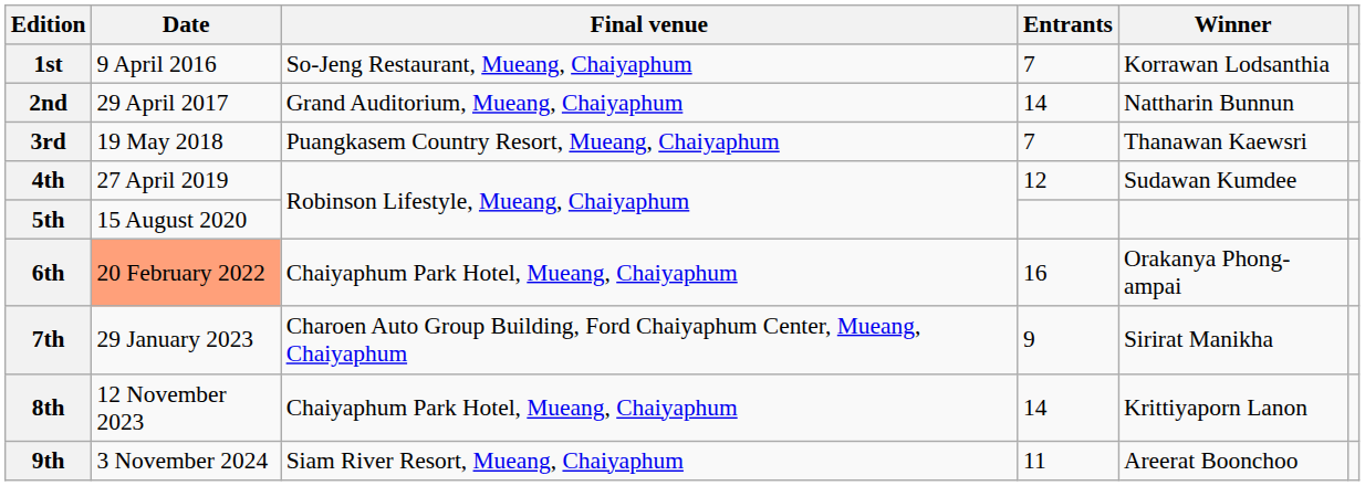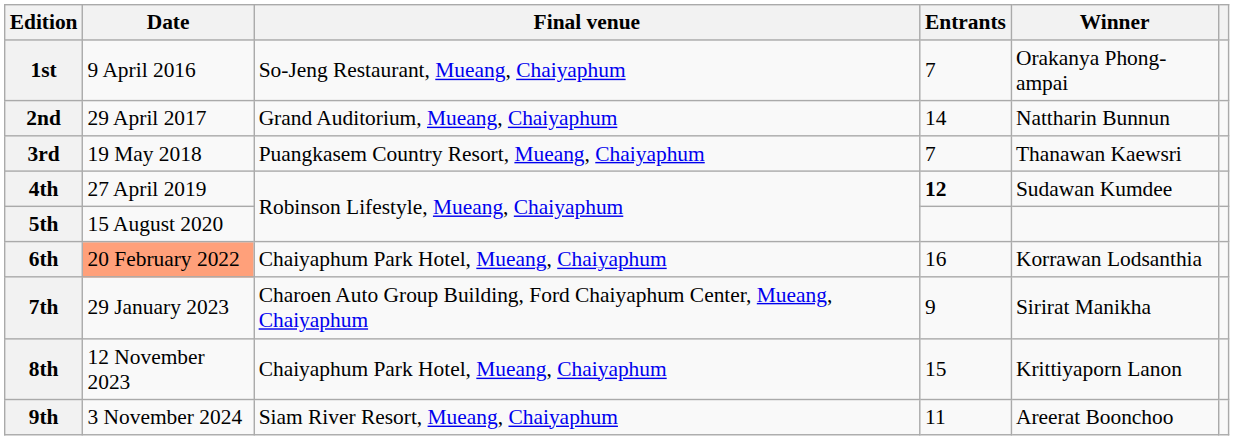 <table class="wikitable defaultcenter col2left col3left col5left" style="font-size:95%;">
 <tr>
 <th>Edition</th>
 <th>Date</th>
 <th>Final venue</th>
 <th>Entrants</th>
 <th>Winner</th>
 <th></th>
 </tr>
 <tr>
 <th>1st</th>
 <td>9 April 2016</td>
 <td>So-Jeng Restaurant, <a href='#'>Mueang</a>, <a href='#'>Chaiyaphum</a></td>
 <td>7</td>
-<td>Korrawan Lodsanthia</td>
+<td>Orakanya Phong-ampai</td>
 <td></td>
 </tr>
 <tr>
 <th>2nd</th>
 <td>29 April 2017</td>
 <td> Grand Auditorium, <a href='#'>Mueang</a>, <a href='#'>Chaiyaphum</a></td>
 <td>14</td>
 <td>Nattharin Bunnun</td>
 <td></td>
 </tr>
 <tr>
 <th>3rd</th>
 <td>19 May 2018</td>
 <td>Puangkasem Country Resort, <a href='#'>Mueang</a>, <a href='#'>Chaiyaphum</a></td>
 <td>7</td>
 <td>Thanawan Kaewsri</td>
 <td></td>
 </tr>
 <tr>
 <th>4th</th>
 <td>27 April 2019</td>
 <td rowspan=2>Robinson Lifestyle, <a href='#'>Mueang</a>, <a href='#'>Chaiyaphum</a></td>
-<td>12</td>
+<td><strong>12</strong></td>
 <td>Sudawan Kumdee</td>
 <td></td>
 </tr>
 <tr>
 <th>5th</th>
 <td>15 August 2020</td>
 <td></td>
 <td></td>
 <td></td>
 </tr>
 <tr>
 <th>6th</th>
 <td style="background: lightsalmon;">20 February 2022</td>
 <td>Chaiyaphum Park Hotel, <a href='#'>Mueang</a>, <a href='#'>Chaiyaphum</a></td>
 <td>16</td>
-<td>Orakanya Phong-ampai</td>
+<td>Korrawan Lodsanthia</td>
 <td></td>
 </tr>
 <tr>
 <th>7th</th>
 <td>29 January 2023</td>
 <td>Charoen Auto Group Building, Ford Chaiyaphum Center, <a href='#'>Mueang</a>, <a href='#'>Chaiyaphum</a></td>
 <td>9</td>
 <td>Sirirat Manikha</td>
 <td></td>
 </tr>
 <tr>
 <th>8th</th>
 <td>12 November 2023</td>
 <td>Chaiyaphum Park Hotel, <a href='#'>Mueang</a>, <a href='#'>Chaiyaphum</a></td>
-<td>14</td>
+<td>15</td>
 <td>Krittiyaporn Lanon</td>
 <td></td>
 </tr>
 <tr>
 <th>9th</th>
 <td>3 November 2024</td>
 <td>Siam River Resort, <a href='#'>Mueang</a>, <a href='#'>Chaiyaphum</a></td>
 <td>11</td>
 <td>Areerat Boonchoo</td>
 <td></td>
 </tr>
 </table>
